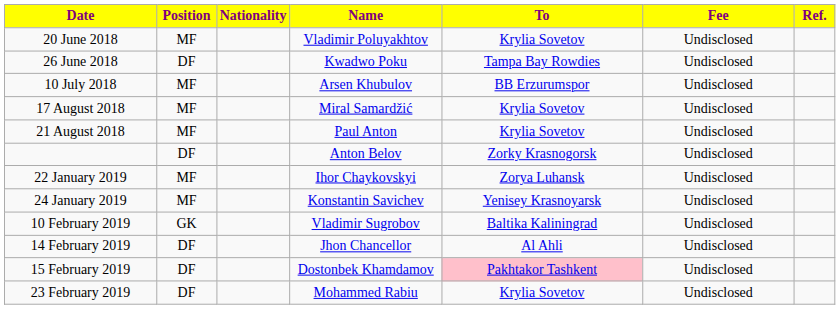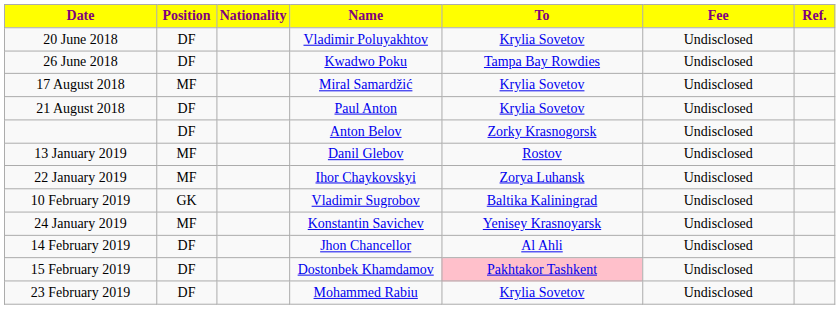 <table class="wikitable"  style="text-align:center; font-size:90%; ">
 <tr>
 <th style="background:#ffff00; color:purple; width:150px;">Date</th>
 <th style="background:#ffff00; color:purple; width:55px;">Position</th>
 <th style="background:#ffff00; color:purple; width:55px;">Nationality</th>
 <th style="background:#ffff00; color:purple; width:150px;">Name</th>
 <th style="background:#ffff00; color:purple; width:200px;">To</th>
 <th style="background:#ffff00; color:purple; width:150px;">Fee</th>
 <th style="background:#ffff00; color:purple; width:35px;">Ref.</th>
 </tr>
 <tr>
 <td>20 June 2018</td>
-<td>MF</td>
+<td>DF</td>
 <td></td>
 <td><a href='#'>Vladimir Poluyakhtov</a></td>
 <td><a href='#'>Krylia Sovetov</a></td>
 <td>Undisclosed</td>
 <td></td>
 </tr>
 <tr>
 <td>26 June 2018</td>
 <td>DF</td>
 <td></td>
 <td><a href='#'>Kwadwo Poku</a></td>
 <td><a href='#'>Tampa Bay Rowdies</a></td>
 <td>Undisclosed</td>
 <td></td>
 </tr>
 <tr>
-<td>10 July 2018</td>
-<td>MF</td>
-<td></td>
-<td><a href='#'>Arsen Khubulov</a></td>
-<td><a href='#'>BB Erzurumspor</a></td>
-<td>Undisclosed</td>
-<td></td>
-</tr>
-<tr>
 <td>17 August 2018</td>
 <td>MF</td>
 <td></td>
 <td><a href='#'>Miral Samardžić</a></td>
 <td><a href='#'>Krylia Sovetov</a></td>
 <td>Undisclosed</td>
 <td></td>
 </tr>
 <tr>
 <td>21 August 2018</td>
-<td>MF</td>
+<td>DF</td>
 <td></td>
 <td><a href='#'>Paul Anton</a></td>
 <td><a href='#'>Krylia Sovetov</a></td>
 <td>Undisclosed</td>
 <td></td>
 </tr>
 <tr>
 <td></td>
 <td>DF</td>
 <td></td>
 <td><a href='#'>Anton Belov</a></td>
 <td><a href='#'>Zorky Krasnogorsk</a></td>
 <td>Undisclosed</td>
 <td></td>
 </tr>
 <tr>
+<td>13 January 2019</td>
+<td>MF</td>
+<td></td>
+<td><a href='#'>Danil Glebov</a></td>
+<td><a href='#'>Rostov</a></td>
+<td>Undisclosed</td>
+<td></td>
+</tr>
+<tr>
 <td>22 January 2019</td>
 <td>MF</td>
 <td></td>
 <td><a href='#'>Ihor Chaykovskyi</a></td>
 <td><a href='#'>Zorya Luhansk</a></td>
 <td>Undisclosed</td>
 <td></td>
 </tr>
 <tr>
+<td>10 February 2019</td>
+<td>GK</td>
+<td></td>
+<td><a href='#'>Vladimir Sugrobov</a></td>
+<td><a href='#'>Baltika Kaliningrad</a></td>
+<td>Undisclosed</td>
+<td></td>
+</tr>
+<tr>
 <td>24 January 2019</td>
 <td>MF</td>
 <td></td>
 <td><a href='#'>Konstantin Savichev</a></td>
 <td><a href='#'>Yenisey Krasnoyarsk</a></td>
-<td>Undisclosed</td>
-<td></td>
-</tr>
-<tr>
-<td>10 February 2019</td>
-<td>GK</td>
-<td></td>
-<td><a href='#'>Vladimir Sugrobov</a></td>
-<td><a href='#'>Baltika Kaliningrad</a></td>
 <td>Undisclosed</td>
 <td></td>
 </tr>
 <tr>
 <td>14 February 2019</td>
 <td>DF</td>
 <td></td>
 <td><a href='#'>Jhon Chancellor</a></td>
 <td><a href='#'>Al Ahli</a></td>
 <td>Undisclosed</td>
 <td></td>
 </tr>
 <tr>
 <td>15 February 2019</td>
 <td>DF</td>
 <td></td>
 <td><a href='#'>Dostonbek Khamdamov</a></td>
 <td style="background: pink;"><a href='#'>Pakhtakor Tashkent</a></td>
 <td>Undisclosed</td>
 <td></td>
 </tr>
 <tr>
 <td>23 February 2019</td>
 <td>DF</td>
 <td></td>
 <td><a href='#'>Mohammed Rabiu</a></td>
 <td><a href='#'>Krylia Sovetov</a></td>
 <td>Undisclosed</td>
 <td></td>
 </tr>
 </table>
